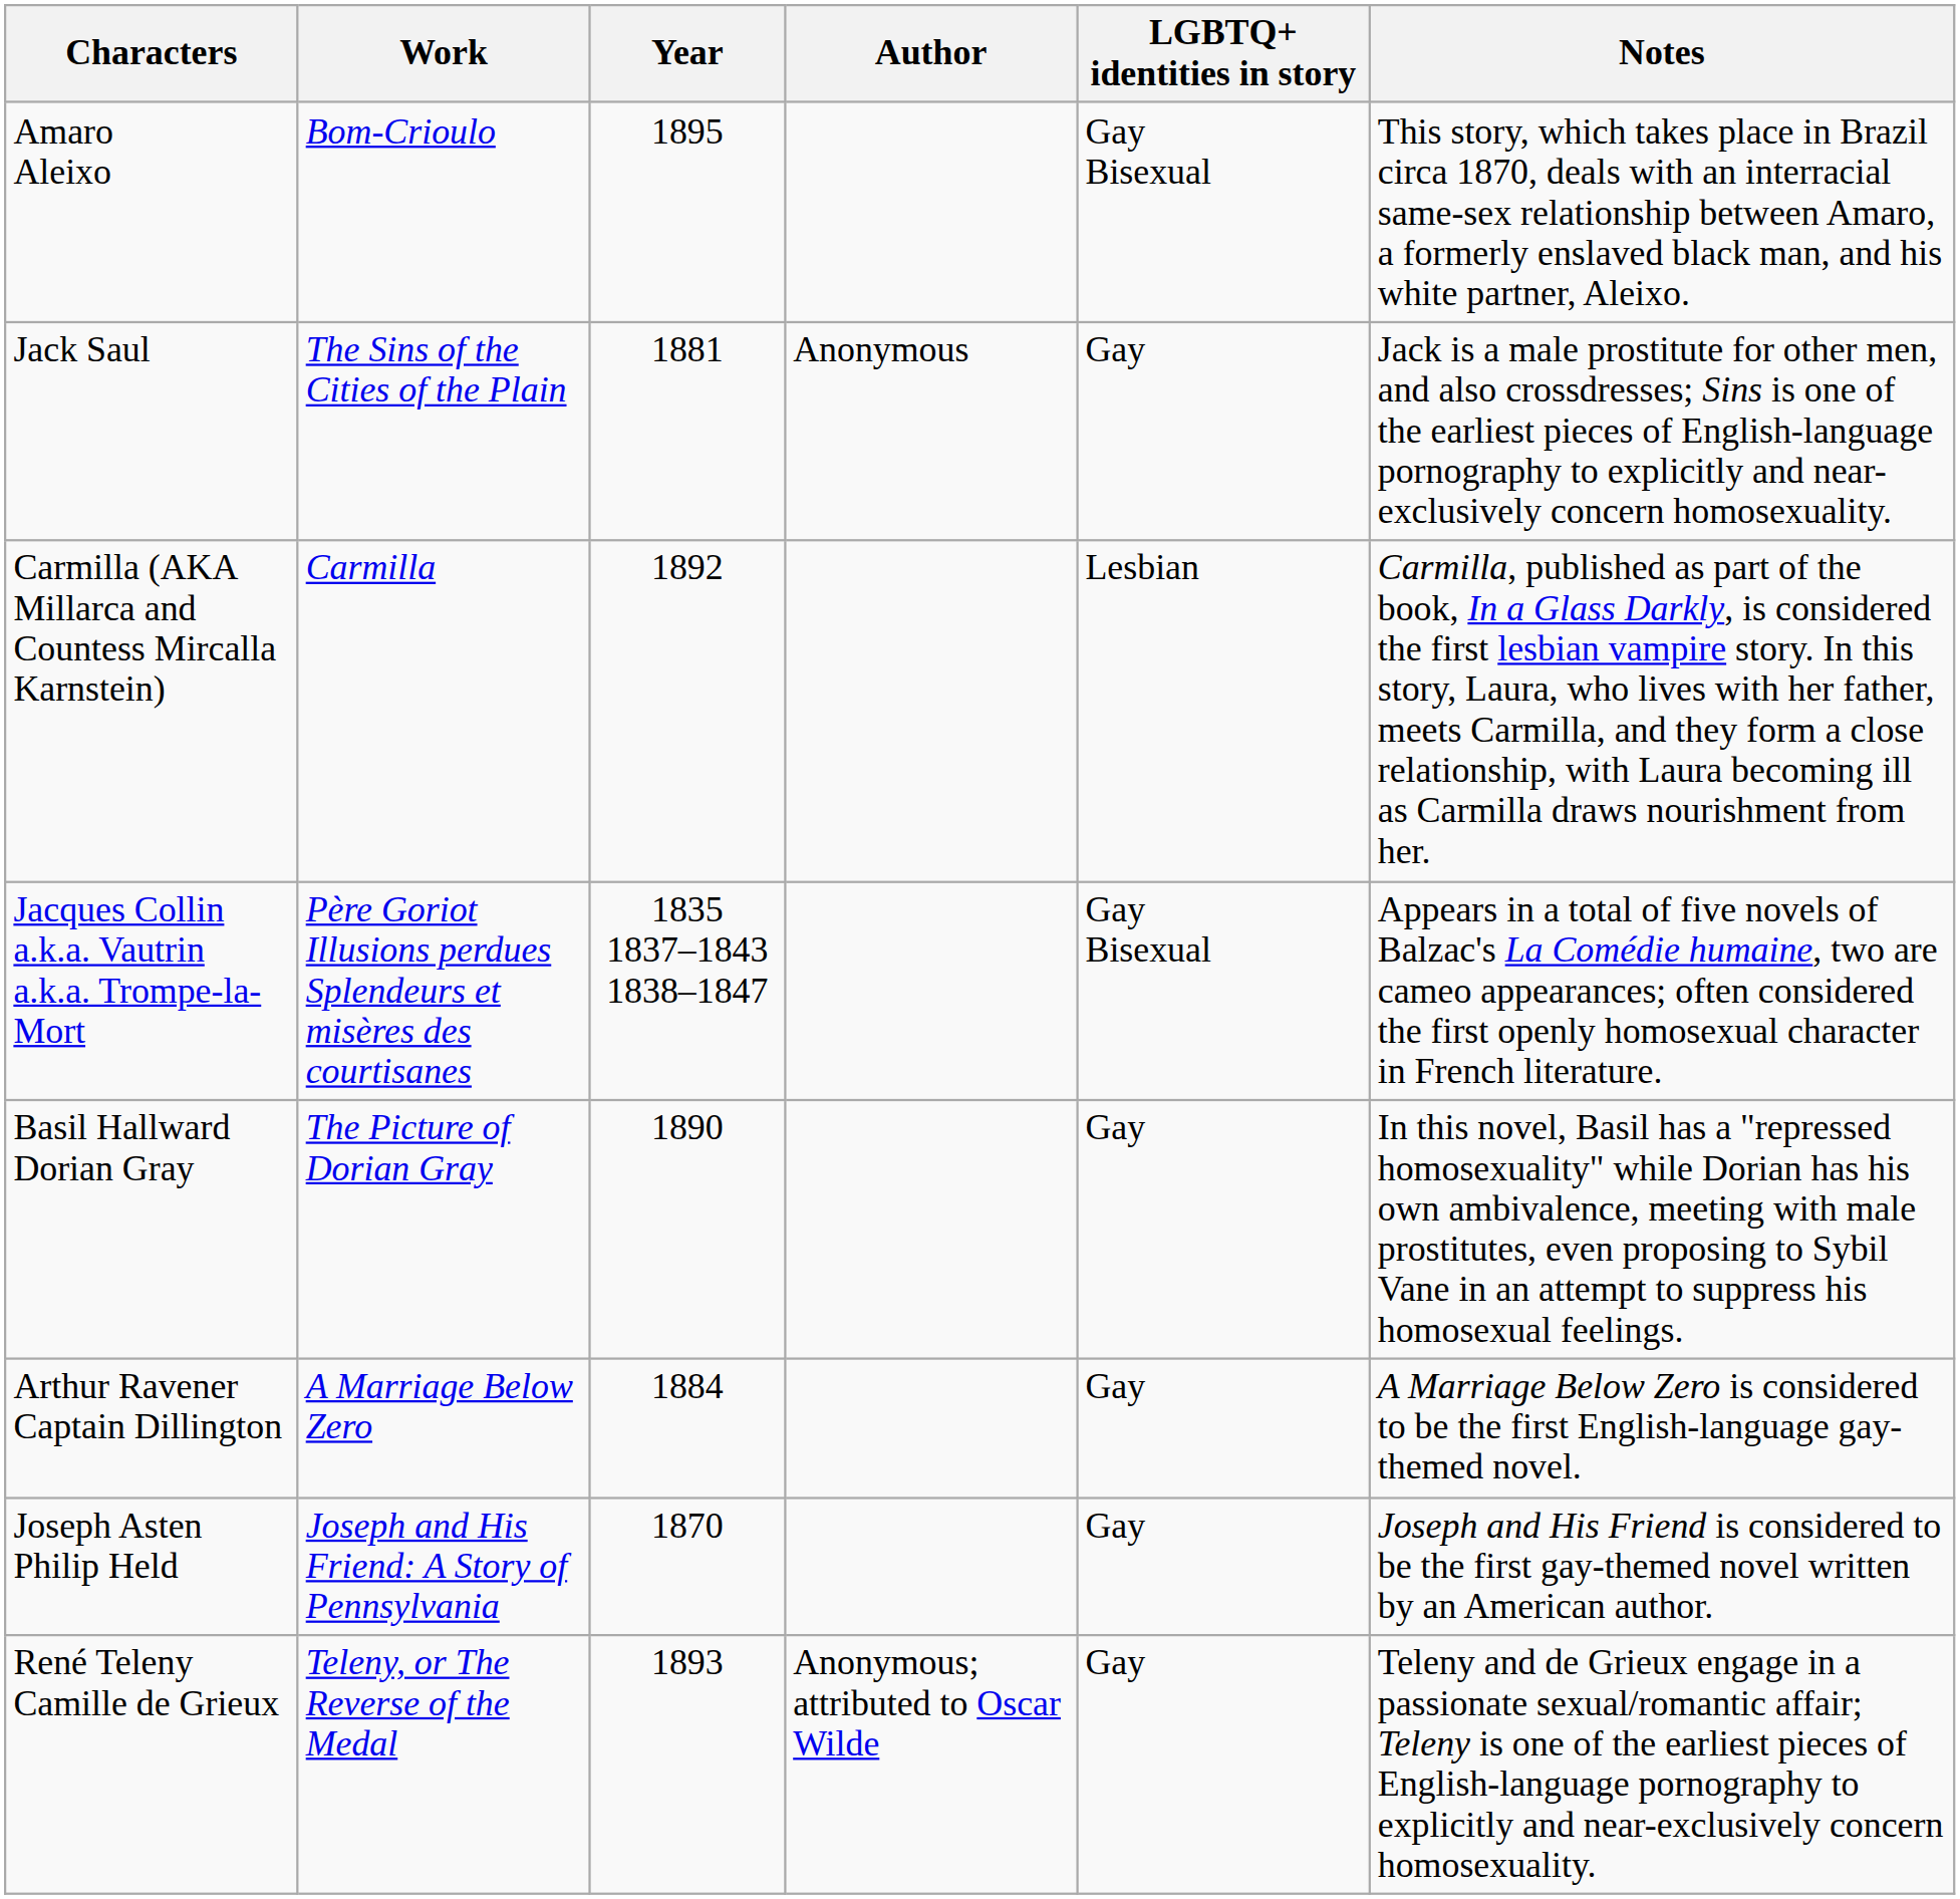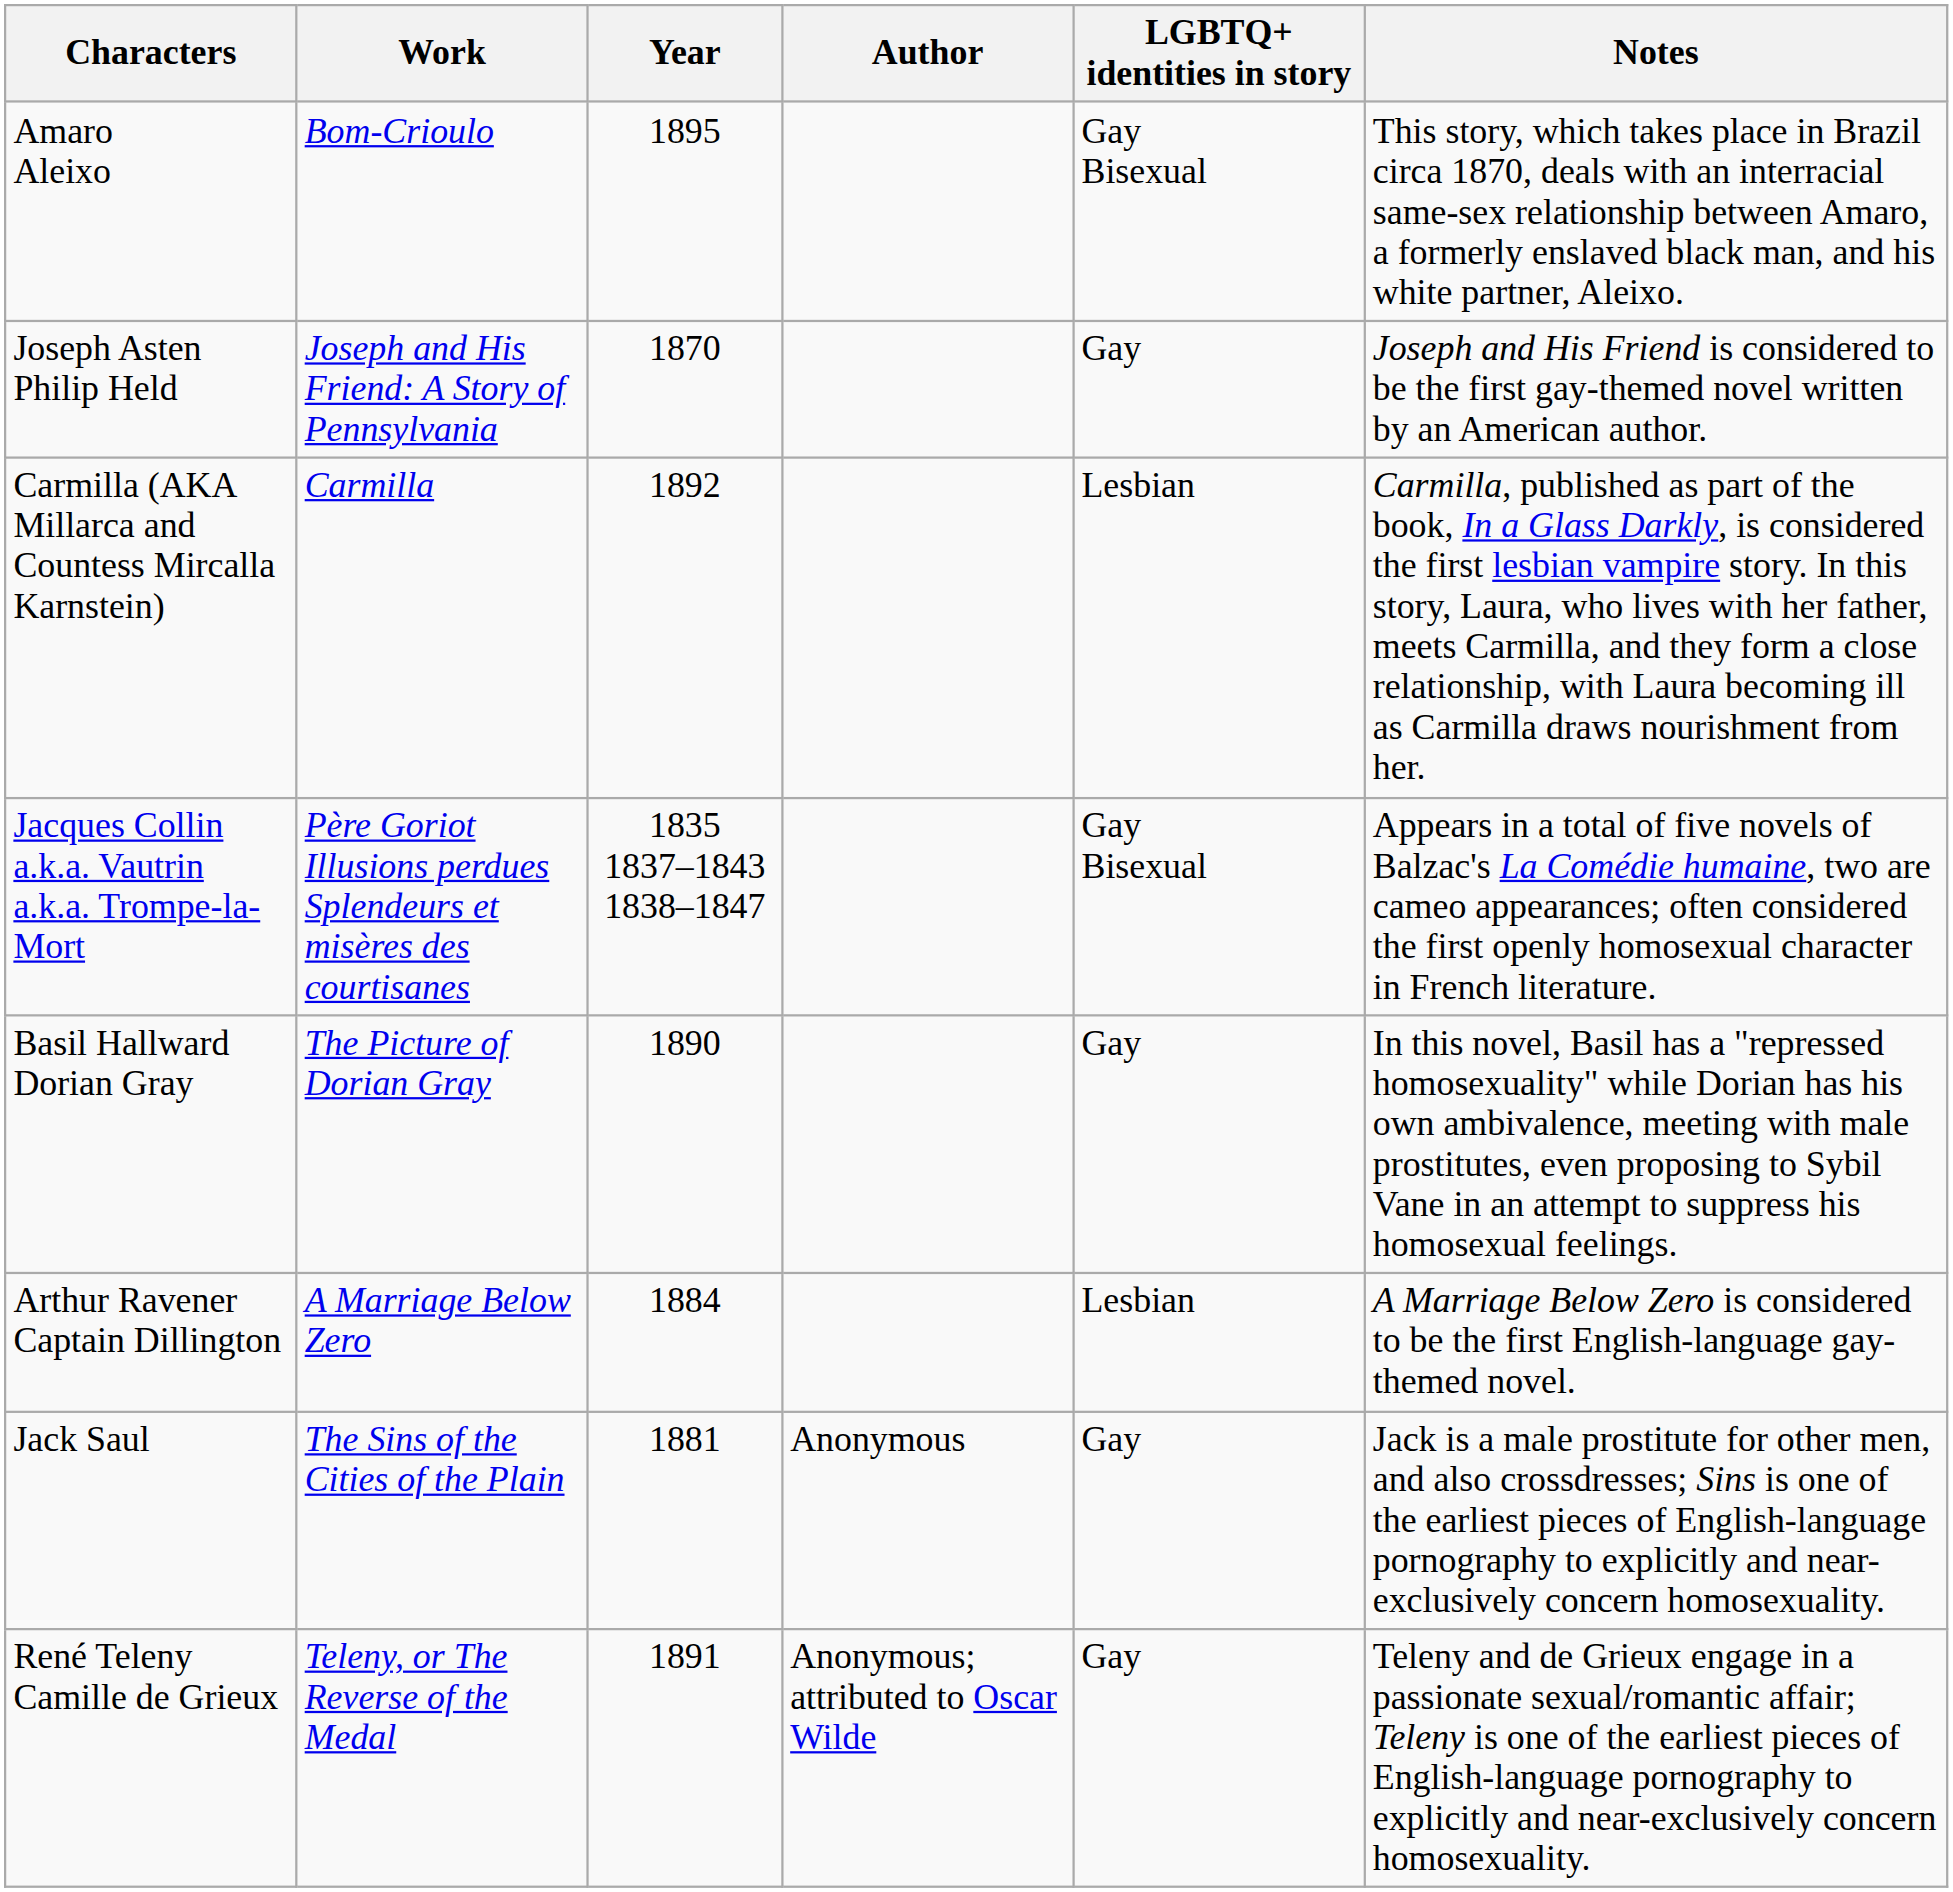 <table class="wikitable sortable">
 <tr>
 <th width="15%">Characters</th>
 <th width="15%">Work</th>
 <th width="10%">Year</th>
 <th width="15%">Author</th>
 <th width="15%">LGBTQ+ identities in story</th>
 <th width="40%">Notes</th>
 </tr>
 <tr valign="top">
 <td>Amaro <br> Aleixo</td>
 <td><em><a href='#'>Bom-Crioulo</a></em></td>
 <td align="center">1895</td>
 <td></td>
 <td>Gay <br> Bisexual</td>
 <td>This story, which takes place in Brazil circa 1870, deals with an interracial same-sex relationship between Amaro, a formerly enslaved black man, and his white partner, Aleixo.</td>
 </tr>
 <tr valign="top">
-<td>Jack Saul</td>
-<td> <em><a href='#'>The Sins of the Cities of the Plain</a></em></td>
-<td align="center">1881</td>
-<td>Anonymous</td>
+<td>Joseph Asten<br>Philip Held</td>
+<td><em><a href='#'>Joseph and His Friend: A Story of Pennsylvania</a></em></td>
+<td align="center">1870</td>
+<td></td>
 <td>Gay</td>
-<td>Jack is a male prostitute for other men, and also crossdresses; <em>Sins</em> is one of the earliest pieces of English-language pornography to explicitly and near-exclusively concern homosexuality.</td>
+<td><em>Joseph and His Friend</em> is considered to be the first gay-themed novel written by an American author.</td>
 </tr>
 <tr valign="top">
 <td>Carmilla (AKA Millarca and Countess Mircalla Karnstein)</td>
 <td><em><a href='#'>Carmilla</a></em></td>
 <td align="center">1892</td>
 <td></td>
 <td>Lesbian</td>
 <td><em>Carmilla</em>, published as part of the book, <em><a href='#'>In a Glass Darkly</a></em>, is considered the first <a href='#'>lesbian vampire</a> story. In this story, Laura, who lives with her father, meets Carmilla, and they form a close relationship, with Laura becoming ill as Carmilla draws nourishment from her.</td>
 </tr>
 <tr valign="top">
 <td><a href='#'>Jacques Collin a.k.a. Vautrin a.k.a. Trompe-la-Mort</a></td>
 <td><em><a href='#'>Père Goriot</a></em> <br> <em><a href='#'>Illusions perdues</a></em> <br> <em><a href='#'>Splendeurs et misères des courtisanes</a></em></td>
 <td align="center">1835 <br>1837–1843<br>1838–1847</td>
 <td></td>
 <td>Gay <br> Bisexual</td>
 <td>Appears in a total of five novels of Balzac's <em><a href='#'>La Comédie humaine</a></em>, two are cameo appearances; often considered the first openly homosexual character in French literature.</td>
 </tr>
 <tr valign="top">
 <td>Basil Hallward <br> Dorian Gray</td>
 <td><em><a href='#'>The Picture of Dorian Gray</a></em></td>
 <td align="center">1890</td>
 <td></td>
 <td>Gay</td>
 <td>In this novel, Basil has a "repressed homosexuality" while Dorian has his own ambivalence, meeting with male prostitutes, even proposing to Sybil Vane in an attempt to suppress his homosexual feelings.</td>
 </tr>
 <tr valign="top">
 <td>Arthur Ravener<br>Captain Dillington</td>
 <td> <em><a href='#'>A Marriage Below Zero</a></em></td>
 <td align="center">1884</td>
 <td></td>
-<td>Gay</td>
+<td>Lesbian</td>
 <td><em>A Marriage Below Zero</em> is considered to be the first English-language gay-themed novel.</td>
 </tr>
 <tr valign="top">
-<td>Joseph Asten<br>Philip Held</td>
-<td><em><a href='#'>Joseph and His Friend: A Story of Pennsylvania</a></em></td>
-<td align="center">1870</td>
-<td></td>
+<td>Jack Saul</td>
+<td> <em><a href='#'>The Sins of the Cities of the Plain</a></em></td>
+<td align="center">1881</td>
+<td>Anonymous</td>
 <td>Gay</td>
-<td><em>Joseph and His Friend</em> is considered to be the first gay-themed novel written by an American author.</td>
+<td>Jack is a male prostitute for other men, and also crossdresses; <em>Sins</em> is one of the earliest pieces of English-language pornography to explicitly and near-exclusively concern homosexuality.</td>
 </tr>
 <tr valign="top">
 <td>René Teleny <br> Camille de Grieux</td>
 <td><em><a href='#'>Teleny, or The Reverse of the Medal</a></em></td>
-<td align="center">1893</td>
+<td align="center">1891</td>
 <td>Anonymous; attributed to <a href='#'>Oscar Wilde</a></td>
 <td>Gay</td>
 <td>Teleny and de Grieux engage in a passionate sexual/romantic affair; <em>Teleny</em> is one of the earliest pieces of English-language pornography to explicitly and near-exclusively concern homosexuality.</td>
 </tr>
 </table>
